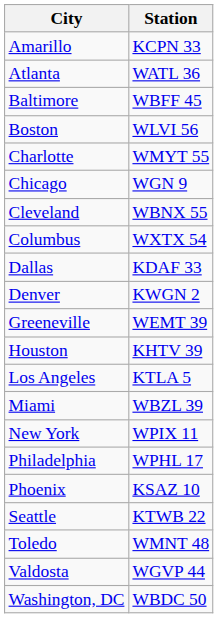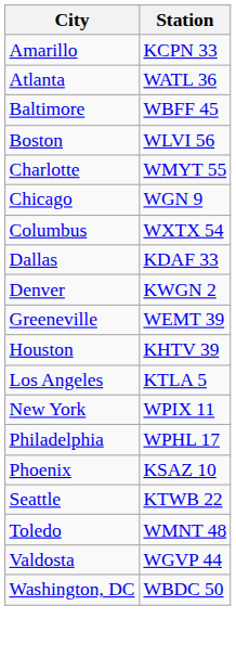 <table class="wikitable">
 <tr>
 <th>City</th>
 <th>Station</th>
 </tr>
 <tr>
 <td><a href='#'>Amarillo</a></td>
 <td><a href='#'>KCPN 33</a></td>
 </tr>
 <tr>
 <td><a href='#'>Atlanta</a></td>
 <td><a href='#'>WATL 36</a></td>
 </tr>
 <tr>
 <td><a href='#'>Baltimore</a></td>
 <td><a href='#'>WBFF 45</a></td>
 </tr>
 <tr>
 <td><a href='#'>Boston</a></td>
 <td><a href='#'>WLVI 56</a></td>
 </tr>
 <tr>
 <td><a href='#'>Charlotte</a></td>
 <td><a href='#'>WMYT 55</a></td>
 </tr>
 <tr>
 <td><a href='#'>Chicago</a></td>
 <td><a href='#'>WGN 9</a></td>
 </tr>
 <tr>
-<td><a href='#'>Cleveland</a></td>
-<td><a href='#'>WBNX 55</a></td>
-</tr>
-<tr>
 <td><a href='#'>Columbus</a></td>
 <td><a href='#'>WXTX 54</a></td>
 </tr>
 <tr>
 <td><a href='#'>Dallas</a></td>
 <td><a href='#'>KDAF 33</a></td>
 </tr>
 <tr>
 <td><a href='#'>Denver</a></td>
 <td><a href='#'>KWGN 2</a></td>
 </tr>
 <tr>
 <td><a href='#'>Greeneville</a></td>
 <td><a href='#'>WEMT 39</a></td>
 </tr>
 <tr>
 <td><a href='#'>Houston</a></td>
 <td><a href='#'>KHTV 39</a></td>
 </tr>
 <tr>
 <td><a href='#'>Los Angeles</a></td>
 <td><a href='#'>KTLA 5</a></td>
-</tr>
-<tr>
-<td><a href='#'>Miami</a></td>
-<td><a href='#'>WBZL 39</a></td>
 </tr>
 <tr>
 <td><a href='#'>New York</a></td>
 <td><a href='#'>WPIX 11</a></td>
 </tr>
 <tr>
 <td><a href='#'>Philadelphia</a></td>
 <td><a href='#'>WPHL 17</a></td>
 </tr>
 <tr>
 <td><a href='#'>Phoenix</a></td>
 <td><a href='#'>KSAZ 10</a></td>
 </tr>
 <tr>
 <td><a href='#'>Seattle</a></td>
 <td><a href='#'>KTWB 22</a></td>
 </tr>
 <tr>
 <td><a href='#'>Toledo</a></td>
 <td><a href='#'>WMNT 48</a></td>
 </tr>
 <tr>
 <td><a href='#'>Valdosta</a></td>
 <td><a href='#'>WGVP 44</a></td>
 </tr>
 <tr>
 <td><a href='#'>Washington, DC</a></td>
 <td><a href='#'>WBDC 50</a></td>
 </tr>
 </table>
